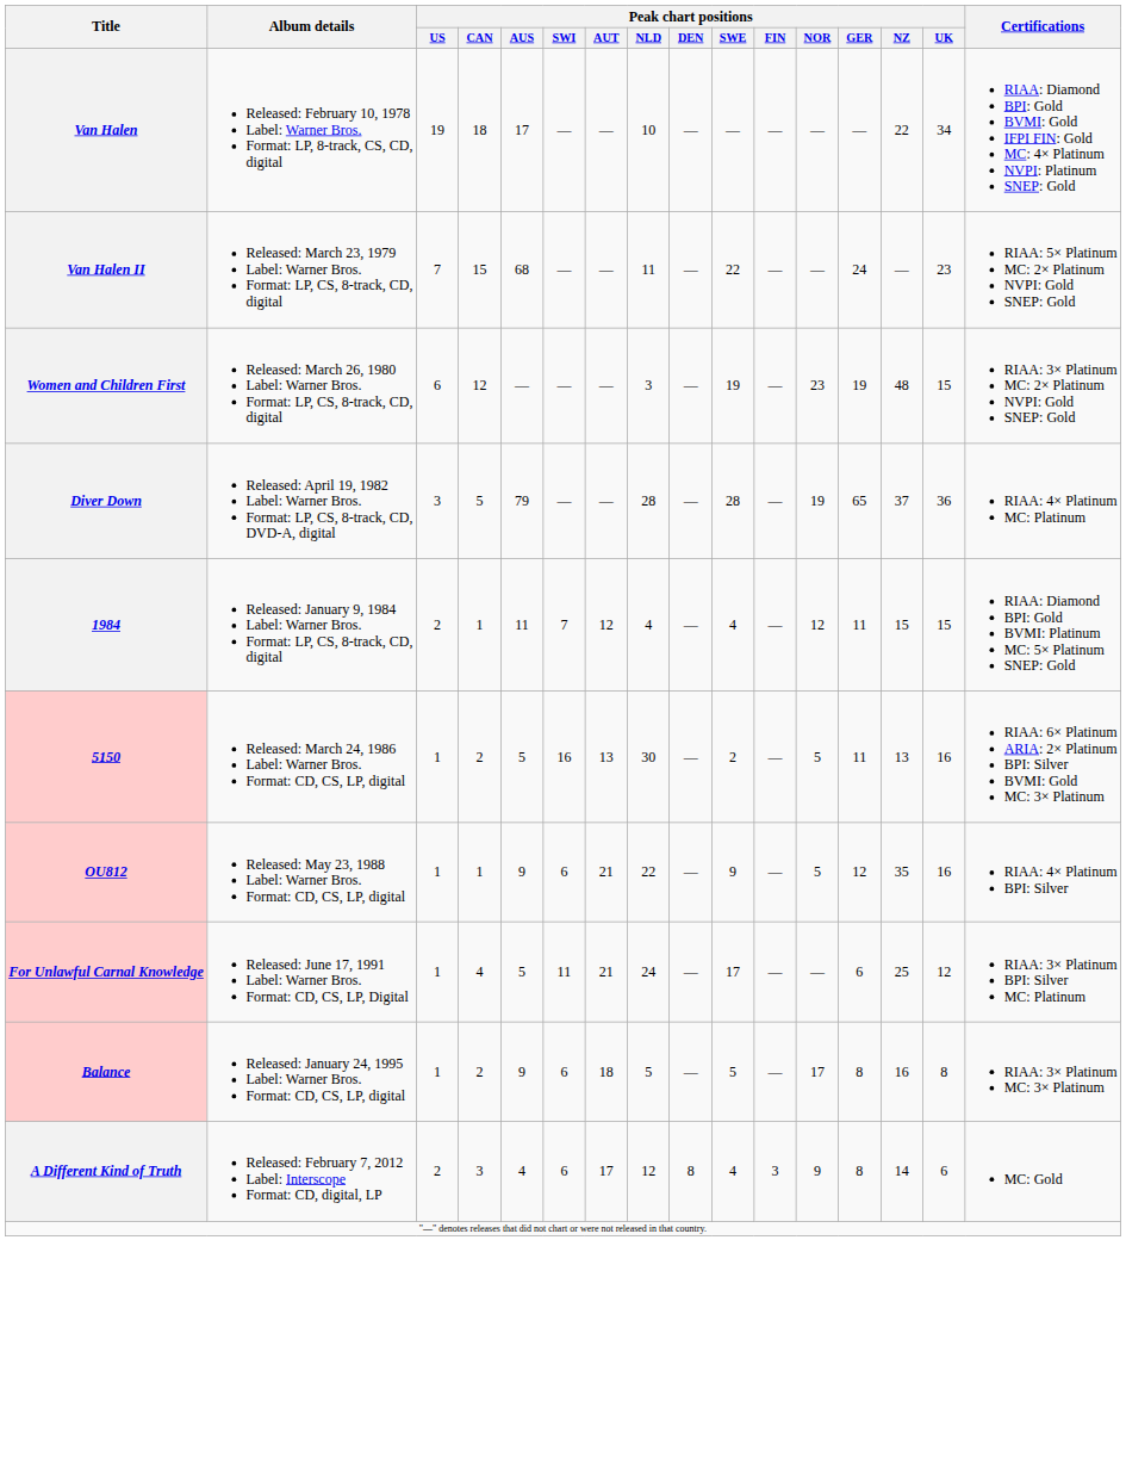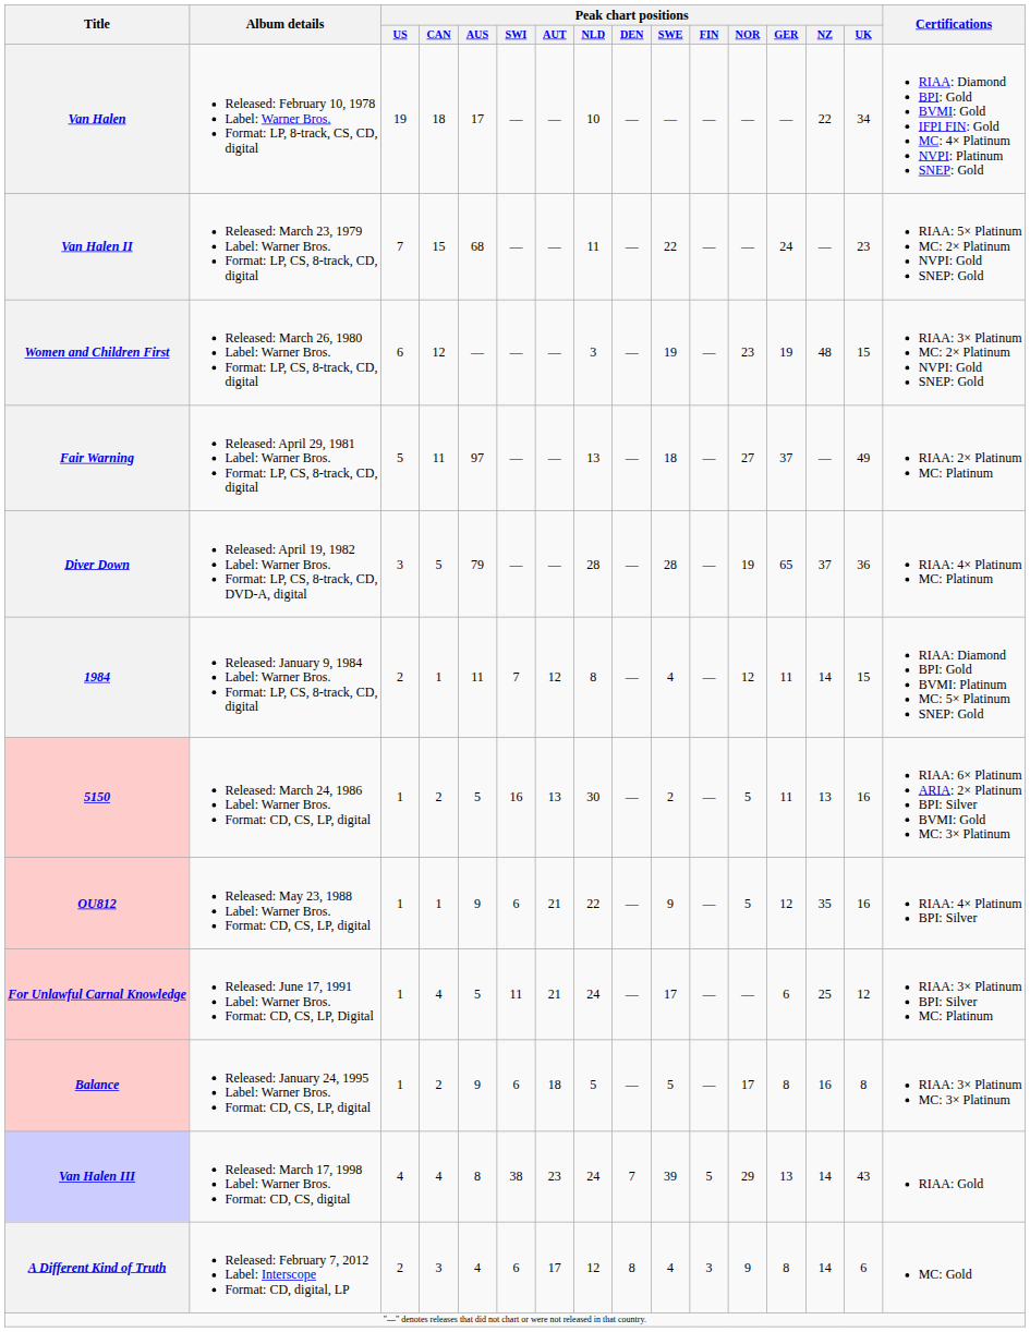 <table class="wikitable plainrowheaders">
 <tr>
 <th rowspan="2">Title</th>
 <th rowspan="2" style="width:227px;">Album details</th>
 <th colspan="13">Peak chart positions</th>
 <th rowspan="2"><a href='#'>Certifications</a><br></th>
 </tr>
 <tr>
 <th style="width:3em;font-size:85%"><a href='#'>US</a><br></th>
 <th style="width:3em;font-size:85%"><a href='#'>CAN</a><br></th>
 <th style="width:3em;font-size:85%"><a href='#'>AUS</a><br></th>
 <th style="width:3em;font-size:85%"><a href='#'>SWI</a><br></th>
 <th style="width:3em;font-size:85%"><a href='#'>AUT</a><br></th>
 <th style="width:3em;font-size:85%"><a href='#'>NLD</a><br></th>
 <th style="width:3em;font-size:85%"><a href='#'>DEN</a><br></th>
 <th style="width:3em;font-size:85%"><a href='#'>SWE</a><br></th>
 <th style="width:3em;font-size:85%"><a href='#'>FIN</a><br></th>
 <th style="width:3em;font-size:85%"><a href='#'>NOR</a><br></th>
 <th style="width:3em;font-size:85%"><a href='#'>GER</a><br></th>
 <th style="width:3em;font-size:85%"><a href='#'>NZ</a><br></th>
 <th style="width:3em;font-size:85%"><a href='#'>UK</a><br></th>
 </tr>
 <tr>
 <th scope="row"><em><a href='#'>Van Halen</a></em></th>
 <td><br><ul><li>Released: February 10, 1978</li><li>Label: <a href='#'>Warner Bros.</a></li><li>Format: LP, 8-track, CS, CD, digital</li></ul></td>
 <td style="text-align:center;">19</td>
 <td style="text-align:center;">18</td>
 <td style="text-align:center;">17</td>
 <td style="text-align:center;">—</td>
 <td style="text-align:center;">—</td>
 <td style="text-align:center;">10</td>
 <td style="text-align:center;">—</td>
 <td style="text-align:center;">—</td>
 <td style="text-align:center;">—</td>
 <td style="text-align:center;">—</td>
 <td style="text-align:center;">—</td>
 <td style="text-align:center;">22</td>
 <td style="text-align:center;">34</td>
 <td><br><ul><li><a href='#'>RIAA</a>: Diamond</li><li><a href='#'>BPI</a>: Gold</li><li><a href='#'>BVMI</a>: Gold</li><li><a href='#'>IFPI FIN</a>: Gold</li><li><a href='#'>MC</a>: 4× Platinum</li><li><a href='#'>NVPI</a>: Platinum</li><li><a href='#'>SNEP</a>: Gold</li></ul></td>
 </tr>
 <tr>
 <th scope="row"><em><a href='#'>Van Halen II</a></em></th>
 <td><br><ul><li>Released: March 23, 1979</li><li>Label: Warner Bros.</li><li>Format: LP, CS, 8-track, CD, digital</li></ul></td>
 <td style="text-align:center;">7</td>
 <td style="text-align:center;">15</td>
 <td style="text-align:center;">68</td>
 <td style="text-align:center;">—</td>
 <td style="text-align:center;">—</td>
 <td style="text-align:center;">11</td>
 <td style="text-align:center;">—</td>
 <td style="text-align:center;">22</td>
 <td style="text-align:center;">—</td>
 <td style="text-align:center;">—</td>
 <td style="text-align:center;">24</td>
 <td style="text-align:center;">—</td>
 <td style="text-align:center;">23</td>
 <td><br><ul><li>RIAA: 5× Platinum</li><li>MC: 2× Platinum</li><li>NVPI: Gold</li><li>SNEP: Gold</li></ul></td>
 </tr>
 <tr>
 <th scope="row"><em><a href='#'>Women and Children First</a></em></th>
 <td><br><ul><li>Released: March 26, 1980</li><li>Label: Warner Bros.</li><li>Format: LP, CS, 8-track, CD, digital</li></ul></td>
 <td style="text-align:center;">6</td>
 <td style="text-align:center;">12</td>
 <td style="text-align:center;">—</td>
 <td style="text-align:center;">—</td>
 <td style="text-align:center;">—</td>
 <td style="text-align:center;">3</td>
 <td style="text-align:center;">—</td>
 <td style="text-align:center;">19</td>
 <td style="text-align:center;">—</td>
 <td style="text-align:center;">23</td>
 <td style="text-align:center;">19</td>
 <td style="text-align:center;">48</td>
 <td style="text-align:center;">15</td>
 <td><br><ul><li>RIAA: 3× Platinum</li><li>MC: 2× Platinum</li><li>NVPI: Gold</li><li>SNEP: Gold</li></ul></td>
 </tr>
 <tr>
+<th scope="row"><em><a href='#'>Fair Warning</a></em></th>
+<td><br><ul><li>Released: April 29, 1981</li><li>Label: Warner Bros.</li><li>Format: LP, CS, 8-track, CD, digital</li></ul></td>
+<td style="text-align:center;">5</td>
+<td style="text-align:center;">11</td>
+<td style="text-align:center;">97</td>
+<td style="text-align:center;">—</td>
+<td style="text-align:center;">—</td>
+<td style="text-align:center;">13</td>
+<td style="text-align:center;">—</td>
+<td style="text-align:center;">18</td>
+<td style="text-align:center;">—</td>
+<td style="text-align:center;">27</td>
+<td style="text-align:center;">37</td>
+<td style="text-align:center;">—</td>
+<td style="text-align:center;">49</td>
+<td><br><ul><li>RIAA: 2× Platinum</li><li>MC: Platinum</li></ul></td>
+</tr>
+<tr>
 <th scope="row"><em><a href='#'>Diver Down</a></em></th>
 <td><br><ul><li>Released: April 19, 1982</li><li>Label: Warner Bros.</li><li>Format: LP, CS, 8-track, CD, DVD-A, digital</li></ul></td>
 <td style="text-align:center;">3</td>
 <td style="text-align:center;">5</td>
 <td style="text-align:center;">79</td>
 <td style="text-align:center;">—</td>
 <td style="text-align:center;">—</td>
 <td style="text-align:center;">28</td>
 <td style="text-align:center;">—</td>
 <td style="text-align:center;">28</td>
 <td style="text-align:center;">—</td>
 <td style="text-align:center;">19</td>
 <td style="text-align:center;">65</td>
 <td style="text-align:center;">37</td>
 <td style="text-align:center;">36</td>
 <td><br><ul><li>RIAA: 4× Platinum</li><li>MC: Platinum</li></ul></td>
 </tr>
 <tr>
 <th scope="row"><em><a href='#'>1984</a></em></th>
 <td><br><ul><li>Released: January 9, 1984</li><li>Label: Warner Bros.</li><li>Format: LP, CS, 8-track, CD, digital</li></ul></td>
 <td style="text-align:center;">2</td>
 <td style="text-align:center;">1</td>
 <td style="text-align:center;">11</td>
 <td style="text-align:center;">7</td>
 <td style="text-align:center;">12</td>
-<td style="text-align:center;">4</td>
+<td style="text-align:center;">8</td>
 <td style="text-align:center;">—</td>
 <td style="text-align:center;">4</td>
 <td style="text-align:center;">—</td>
 <td style="text-align:center;">12</td>
 <td style="text-align:center;">11</td>
-<td style="text-align:center;">15</td>
+<td style="text-align:center;">14</td>
 <td style="text-align:center;">15</td>
 <td><br><ul><li>RIAA: Diamond</li><li>BPI: Gold</li><li>BVMI: Platinum</li><li>MC: 5× Platinum</li><li>SNEP: Gold</li></ul></td>
 </tr>
 <tr>
 <th scope="row" style="background-color:#ffcccc"><em><a href='#'>5150</a></em></th>
 <td><br><ul><li>Released: March 24, 1986</li><li>Label: Warner Bros.</li><li>Format: CD, CS, LP, digital</li></ul></td>
 <td style="text-align:center;">1</td>
 <td style="text-align:center;">2</td>
 <td style="text-align:center;">5</td>
 <td style="text-align:center;">16</td>
 <td style="text-align:center;">13</td>
 <td style="text-align:center;">30</td>
 <td style="text-align:center;">—</td>
 <td style="text-align:center;">2</td>
 <td style="text-align:center;">—</td>
 <td style="text-align:center;">5</td>
 <td style="text-align:center;">11</td>
 <td style="text-align:center;">13</td>
 <td style="text-align:center;">16</td>
 <td><br><ul><li>RIAA: 6× Platinum</li><li><a href='#'>ARIA</a>: 2× Platinum</li><li>BPI: Silver</li><li>BVMI: Gold</li><li>MC: 3× Platinum</li></ul></td>
 </tr>
 <tr>
 <th scope="row" style="background-color:#ffcccc"><em><a href='#'>OU812</a></em></th>
 <td><br><ul><li>Released: May 23, 1988</li><li>Label: Warner Bros.</li><li>Format: CD, CS, LP, digital</li></ul></td>
 <td style="text-align:center;">1</td>
 <td style="text-align:center;">1</td>
 <td style="text-align:center;">9</td>
 <td style="text-align:center;">6</td>
 <td style="text-align:center;">21</td>
 <td style="text-align:center;">22</td>
 <td style="text-align:center;">—</td>
 <td style="text-align:center;">9</td>
 <td style="text-align:center;">—</td>
 <td style="text-align:center;">5</td>
 <td style="text-align:center;">12</td>
 <td style="text-align:center;">35</td>
 <td style="text-align:center;">16</td>
 <td><br><ul><li>RIAA: 4× Platinum</li><li>BPI: Silver</li></ul></td>
 </tr>
 <tr>
 <th scope="row" style="background-color:#ffcccc"><em><a href='#'>For Unlawful Carnal Knowledge</a></em></th>
 <td><br><ul><li>Released: June 17, 1991</li><li>Label: Warner Bros.</li><li>Format: CD, CS, LP, Digital</li></ul></td>
 <td style="text-align:center;">1</td>
 <td style="text-align:center;">4</td>
 <td style="text-align:center;">5</td>
 <td style="text-align:center;">11</td>
 <td style="text-align:center;">21</td>
 <td style="text-align:center;">24</td>
 <td style="text-align:center;">—</td>
 <td style="text-align:center;">17</td>
 <td style="text-align:center;">—</td>
 <td style="text-align:center;">—</td>
 <td style="text-align:center;">6</td>
 <td style="text-align:center;">25</td>
 <td style="text-align:center;">12</td>
 <td><br><ul><li>RIAA: 3× Platinum</li><li>BPI: Silver</li><li>MC: Platinum</li></ul></td>
 </tr>
 <tr>
 <th scope="row" style="background-color:#ffcccc"><em><a href='#'>Balance</a></em></th>
 <td><br><ul><li>Released: January 24, 1995</li><li>Label: Warner Bros.</li><li>Format: CD, CS, LP, digital</li></ul></td>
 <td style="text-align:center;">1</td>
 <td style="text-align:center;">2</td>
 <td style="text-align:center;">9</td>
 <td style="text-align:center;">6</td>
 <td style="text-align:center;">18</td>
 <td style="text-align:center;">5</td>
 <td style="text-align:center;">—</td>
 <td style="text-align:center;">5</td>
 <td style="text-align:center;">—</td>
 <td style="text-align:center;">17</td>
 <td style="text-align:center;">8</td>
 <td style="text-align:center;">16</td>
 <td style="text-align:center;">8</td>
 <td><br><ul><li>RIAA: 3× Platinum</li><li>MC: 3× Platinum</li></ul></td>
 </tr>
 <tr>
+<th scope="row" style="background-color:#ccccff"><em><a href='#'>Van Halen III</a></em></th>
+<td><br><ul><li>Released: March 17, 1998</li><li>Label: Warner Bros.</li><li>Format: CD, CS, digital</li></ul></td>
+<td style="text-align:center;">4</td>
+<td style="text-align:center;">4</td>
+<td style="text-align:center;">8</td>
+<td style="text-align:center;">38</td>
+<td style="text-align:center;">23</td>
+<td style="text-align:center;">24</td>
+<td style="text-align:center;">7</td>
+<td style="text-align:center;">39</td>
+<td style="text-align:center;">5</td>
+<td style="text-align:center;">29</td>
+<td style="text-align:center;">13</td>
+<td style="text-align:center;">14</td>
+<td style="text-align:center;">43</td>
+<td><br><ul><li>RIAA: Gold</li></ul></td>
+</tr>
+<tr>
 <th scope="row"><em><a href='#'>A Different Kind of Truth</a></em></th>
 <td><br><ul><li>Released: February 7, 2012</li><li>Label: <a href='#'>Interscope</a></li><li>Format: CD, digital, LP</li></ul></td>
 <td style="text-align:center;">2</td>
 <td style="text-align:center;">3</td>
 <td style="text-align:center;">4</td>
 <td style="text-align:center;">6</td>
 <td style="text-align:center;">17</td>
 <td style="text-align:center;">12</td>
 <td style="text-align:center;">8</td>
 <td style="text-align:center;">4</td>
 <td style="text-align:center;">3</td>
 <td style="text-align:center;">9</td>
 <td style="text-align:center;">8</td>
 <td style="text-align:center;">14</td>
 <td style="text-align:center;">6</td>
 <td><br><ul><li>MC: Gold</li></ul></td>
 </tr>
 <tr>
 <td colspan="16" style="text-align:center; font-size:8pt;">"—" denotes releases that did not chart or were not released in that country.</td>
 </tr>
 </table>
